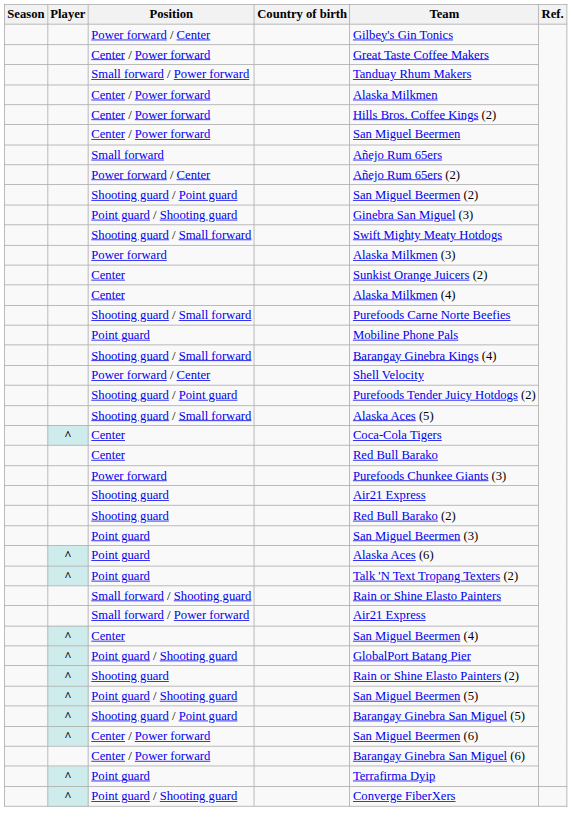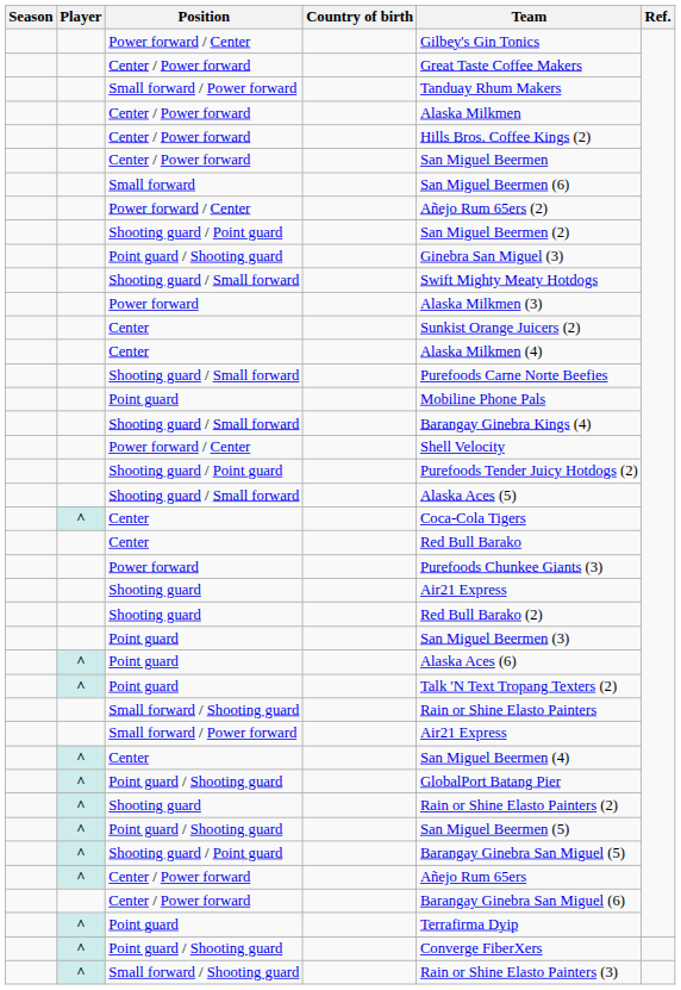 <table class="wikitable plainrowheaders sortable" summary="Season (sortable), Player (sortable), Position (sortable), Country of birth (sortable) and Team (sortable)">
 <tr>
 <th scope="col">Season</th>
 <th scope="col">Player</th>
 <th scope="col">Position</th>
 <th scope="col">Country of birth</th>
 <th scope="col">Team</th>
 <th scope="col" class=unsortable>Ref.</th>
 </tr>
 <tr>
 <td></td>
 <td></td>
 <td><a href='#'>Power forward</a> / <a href='#'>Center</a></td>
 <td></td>
 <td><a href='#'>Gilbey's Gin Tonics</a></td>
 </tr>
 <tr>
 <td></td>
 <td></td>
 <td><a href='#'>Center</a> / <a href='#'>Power forward</a></td>
 <td></td>
 <td><a href='#'>Great Taste Coffee Makers</a></td>
 </tr>
 <tr>
 <td></td>
 <td></td>
 <td><a href='#'>Small forward</a> / <a href='#'>Power forward</a></td>
 <td></td>
 <td><a href='#'>Tanduay Rhum Makers</a></td>
 </tr>
 <tr>
 <td></td>
 <td></td>
 <td><a href='#'>Center</a> / <a href='#'>Power forward</a></td>
 <td></td>
 <td><a href='#'>Alaska Milkmen</a></td>
 </tr>
 <tr>
 <td></td>
 <td></td>
 <td><a href='#'>Center</a> / <a href='#'>Power forward</a></td>
 <td></td>
 <td><a href='#'>Hills Bros. Coffee Kings</a> (2)</td>
 </tr>
 <tr>
 <td></td>
 <td></td>
 <td><a href='#'>Center</a> / <a href='#'>Power forward</a></td>
 <td></td>
 <td><a href='#'>San Miguel Beermen</a></td>
 </tr>
 <tr>
 <td></td>
 <td></td>
 <td><a href='#'>Small forward</a></td>
 <td></td>
-<td><a href='#'>Añejo Rum 65ers</a></td>
+<td><a href='#'>San Miguel Beermen</a> (6)</td>
 </tr>
 <tr>
 <td></td>
 <td></td>
 <td><a href='#'>Power forward</a> / <a href='#'>Center</a></td>
 <td></td>
 <td><a href='#'>Añejo Rum 65ers</a> (2)</td>
 </tr>
 <tr>
 <td></td>
 <td></td>
 <td><a href='#'>Shooting guard</a> / <a href='#'>Point guard</a></td>
 <td></td>
 <td><a href='#'>San Miguel Beermen</a> (2)</td>
 </tr>
 <tr>
 <td></td>
 <td></td>
 <td><a href='#'>Point guard</a> / <a href='#'>Shooting guard</a></td>
 <td></td>
 <td><a href='#'>Ginebra San Miguel</a> (3)</td>
 </tr>
 <tr>
 <td></td>
 <td></td>
 <td><a href='#'>Shooting guard</a> / <a href='#'>Small forward</a></td>
 <td></td>
 <td><a href='#'>Swift Mighty Meaty Hotdogs</a></td>
 </tr>
 <tr>
 <td></td>
 <td></td>
 <td><a href='#'>Power forward</a></td>
 <td></td>
 <td><a href='#'>Alaska Milkmen</a> (3)</td>
 </tr>
 <tr>
 <td></td>
 <td></td>
 <td><a href='#'>Center</a></td>
 <td></td>
 <td><a href='#'>Sunkist Orange Juicers</a> (2)</td>
 </tr>
 <tr>
 <td></td>
 <td></td>
 <td><a href='#'>Center</a></td>
 <td></td>
 <td><a href='#'>Alaska Milkmen</a> (4)</td>
 </tr>
 <tr>
 <td></td>
 <td></td>
 <td><a href='#'>Shooting guard</a> / <a href='#'>Small forward</a></td>
 <td></td>
 <td><a href='#'>Purefoods Carne Norte Beefies</a></td>
 </tr>
 <tr>
 <td></td>
 <td></td>
 <td><a href='#'>Point guard</a></td>
 <td></td>
 <td><a href='#'>Mobiline Phone Pals</a></td>
 </tr>
 <tr>
 <td></td>
 <td></td>
 <td><a href='#'>Shooting guard</a> / <a href='#'>Small forward</a></td>
 <td></td>
 <td><a href='#'>Barangay Ginebra Kings</a> (4)</td>
 </tr>
 <tr>
 <td></td>
 <td></td>
 <td><a href='#'>Power forward</a> / <a href='#'>Center</a></td>
 <td></td>
 <td><a href='#'>Shell Velocity</a></td>
 </tr>
 <tr>
 <td></td>
 <td></td>
 <td><a href='#'>Shooting guard</a> / <a href='#'>Point guard</a></td>
 <td></td>
 <td><a href='#'>Purefoods Tender Juicy Hotdogs</a> (2)</td>
 </tr>
 <tr>
 <td></td>
 <td></td>
 <td><a href='#'>Shooting guard</a> / <a href='#'>Small forward</a></td>
 <td></td>
 <td><a href='#'>Alaska Aces</a> (5)</td>
 </tr>
 <tr>
 <td></td>
 <th scope="row" style="background-color:#CFECEC">^</th>
 <td><a href='#'>Center</a></td>
 <td></td>
 <td><a href='#'>Coca-Cola Tigers</a></td>
 </tr>
 <tr>
 <td></td>
 <td></td>
 <td><a href='#'>Center</a></td>
 <td></td>
 <td><a href='#'>Red Bull Barako</a></td>
 </tr>
 <tr>
 <td></td>
 <td></td>
 <td><a href='#'>Power forward</a></td>
 <td></td>
 <td><a href='#'>Purefoods Chunkee Giants</a> (3)</td>
 </tr>
 <tr>
 <td></td>
 <td></td>
 <td><a href='#'>Shooting guard</a></td>
 <td></td>
 <td><a href='#'>Air21 Express</a></td>
 </tr>
 <tr>
 <td></td>
 <td></td>
 <td><a href='#'>Shooting guard</a></td>
 <td></td>
 <td><a href='#'>Red Bull Barako</a> (2)</td>
 </tr>
 <tr>
 <td></td>
 <td></td>
 <td><a href='#'>Point guard</a></td>
 <td></td>
 <td><a href='#'>San Miguel Beermen</a> (3)</td>
 </tr>
 <tr>
 <td></td>
 <th scope="row" style="background-color:#CFECEC">^</th>
 <td><a href='#'>Point guard</a></td>
 <td></td>
 <td><a href='#'>Alaska Aces</a> (6)</td>
 </tr>
 <tr>
 <td></td>
 <th scope="row" style="background-color:#CFECEC">^</th>
 <td><a href='#'>Point guard</a></td>
 <td></td>
 <td><a href='#'>Talk 'N Text Tropang Texters</a> (2)</td>
 </tr>
 <tr>
 <td></td>
 <td></td>
 <td><a href='#'>Small forward</a> / <a href='#'>Shooting guard</a></td>
 <td></td>
 <td><a href='#'>Rain or Shine Elasto Painters</a></td>
 </tr>
 <tr>
 <td></td>
 <td></td>
 <td><a href='#'>Small forward</a> / <a href='#'>Power forward</a></td>
 <td></td>
 <td><a href='#'>Air21 Express</a></td>
 </tr>
 <tr>
 <td></td>
 <th scope="row" style="background-color:#CFECEC">^</th>
 <td><a href='#'>Center</a></td>
 <td></td>
 <td><a href='#'>San Miguel Beermen</a> (4)</td>
 </tr>
 <tr>
 <td></td>
 <th scope="row" style="background-color:#CFECEC">^</th>
 <td><a href='#'>Point guard</a> / <a href='#'>Shooting guard</a></td>
 <td></td>
 <td><a href='#'>GlobalPort Batang Pier</a></td>
 </tr>
 <tr>
 <td></td>
 <th scope="row" style="background-color:#CFECEC">^</th>
 <td><a href='#'>Shooting guard</a></td>
 <td></td>
 <td><a href='#'>Rain or Shine Elasto Painters</a> (2)</td>
 </tr>
 <tr>
 <td></td>
 <th scope="row" style="background-color:#CFECEC">^</th>
 <td><a href='#'>Point guard</a> / <a href='#'>Shooting guard</a></td>
 <td></td>
 <td><a href='#'>San Miguel Beermen</a> (5)</td>
 </tr>
 <tr>
 <td></td>
 <th scope="row" style="background-color:#CFECEC">^</th>
 <td><a href='#'>Shooting guard</a> / <a href='#'>Point guard</a></td>
 <td></td>
 <td><a href='#'>Barangay Ginebra San Miguel</a> (5)</td>
 </tr>
 <tr>
 <td></td>
 <th scope="row" style="background-color:#CFECEC">^</th>
 <td><a href='#'>Center</a> / <a href='#'>Power forward</a></td>
 <td></td>
-<td><a href='#'>San Miguel Beermen</a> (6)</td>
+<td><a href='#'>Añejo Rum 65ers</a></td>
 </tr>
 <tr>
 <td></td>
 <td></td>
 <td><a href='#'>Center</a> / <a href='#'>Power forward</a></td>
 <td></td>
 <td><a href='#'>Barangay Ginebra San Miguel</a> (6)</td>
 </tr>
 <tr>
 <td></td>
 <th scope="row" style="background-color:#CFECEC">^</th>
 <td><a href='#'>Point guard</a></td>
 <td></td>
 <td><a href='#'>Terrafirma Dyip</a></td>
 </tr>
 <tr>
 <td></td>
 <th scope="row" style="background-color:#CFECEC">^</th>
 <td><a href='#'>Point guard</a> / <a href='#'>Shooting guard</a></td>
 <td></td>
 <td><a href='#'>Converge FiberXers</a></td>
 <td></td>
 </tr>
+<tr>
+<td></td>
+<th scope="row" style="background-color:#CFECEC">^</th>
+<td><a href='#'>Small forward</a> / <a href='#'>Shooting guard</a></td>
+<td></td>
+<td><a href='#'>Rain or Shine Elasto Painters</a> (3)</td>
+<td></td>
+</tr>
 </table>
